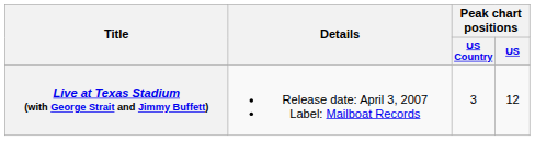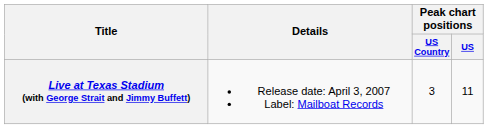 <table class="wikitable plainrowheaders" style="text-align:center;">
 <tr>
 <th rowspan="2" style="width:18em;">Title</th>
 <th rowspan="2" style="width:18em;">Details</th>
 <th colspan="2">Peak chart<br>positions</th>
 </tr>
 <tr style="font-size:smaller;">
 <th width="40"><a href='#'>US Country</a><br></th>
 <th width="40"><a href='#'>US</a><br></th>
 </tr>
 <tr>
 <th scope="row"><em><a href='#'>Live at Texas Stadium</a></em><br><small>(with <a href='#'>George Strait</a> and <a href='#'>Jimmy Buffett</a>)</small></th>
 <td><br><ul><li>Release date: April 3, 2007</li><li>Label: <a href='#'>Mailboat Records</a></li></ul></td>
 <td>3</td>
-<td>12</td>
+<td>11</td>
 </tr>
 </table>
